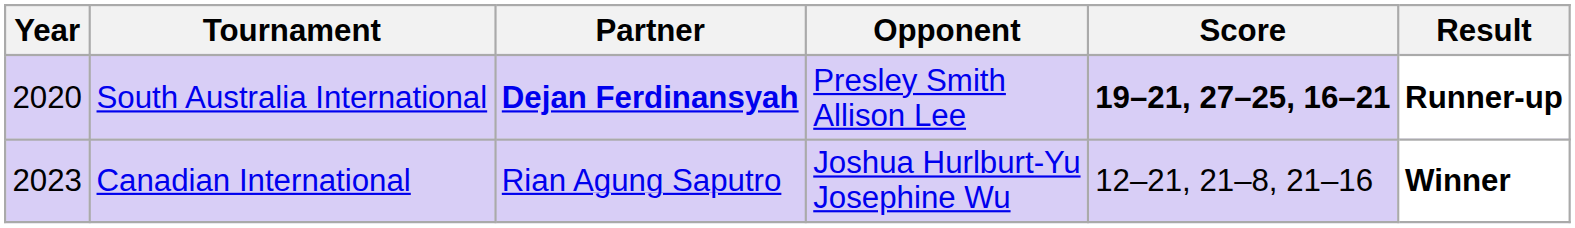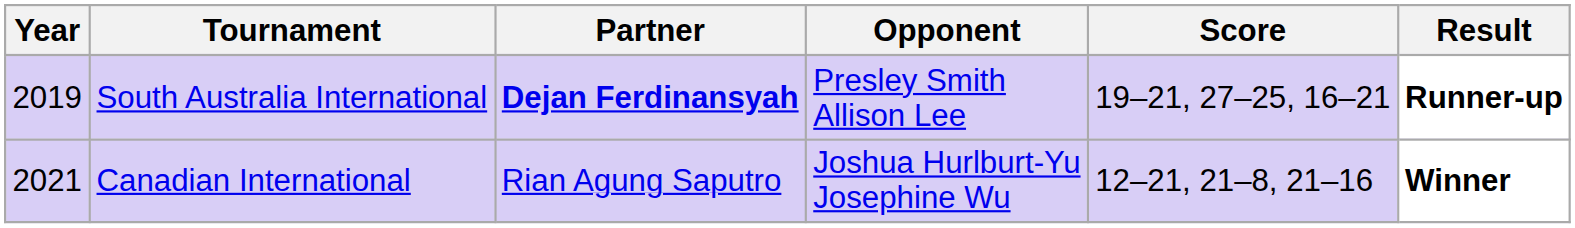 <table class="sortable wikitable" style="font-size: 90%;">
 <tr>
 <th>Year</th>
 <th>Tournament</th>
 <th>Partner</th>
 <th>Opponent</th>
 <th>Score</th>
 <th>Result</th>
 </tr>
 <tr style="background:#D8CEF6">
-<td align="center">2020</td>
+<td align="center">2019</td>
 <td align="left"><a href='#'>South Australia International</a></td>
 <td align="left"><strong> <a href='#'>Dejan Ferdinansyah</a></strong></td>
 <td align="left"> <a href='#'>Presley Smith</a><br> <a href='#'>Allison Lee</a></td>
-<td align="left"><strong>19–21, 27–25, 16–21</strong></td>
+<td align="left">19–21, 27–25, 16–21</td>
 <td style="text-align:left; background:white"> <strong>Runner-up</strong></td>
 </tr>
 <tr style="background:#D8CEF6">
-<td align="center">2023</td>
+<td align="center">2021</td>
 <td align="left"><a href='#'>Canadian International</a></td>
 <td align="left"> <a href='#'>Rian Agung Saputro</a></td>
 <td align="left"> <a href='#'>Joshua Hurlburt-Yu</a><br> <a href='#'>Josephine Wu</a></td>
 <td align="left">12–21, 21–8, 21–16</td>
 <td style="text-align:left; background:white"> <strong>Winner</strong></td>
 </tr>
 </table>
